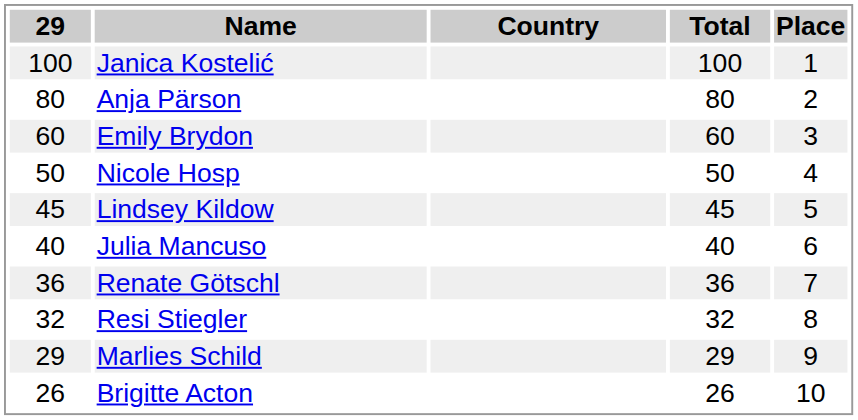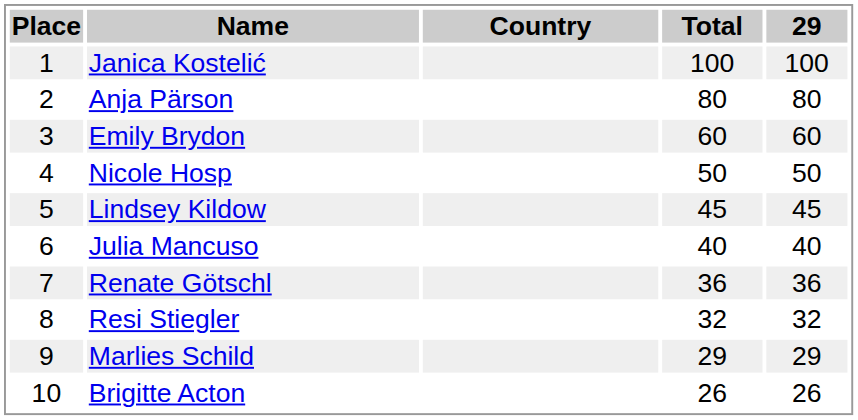 <table border="0" style="border: 1px solid #999; background-color:#FFFFFF; text-align:center; font-size:86%; line-height:15px;">
 <tr align="center" bgcolor="#CCCCCC">
-<th width=40>29</th>
+<th width=35>Place</th>
 <th width=170>Name</th>
 <th width=120>Country</th>
 <th width=50>Total</th>
-<th width=35>Place</th>
+<th width=40>29</th>
 </tr>
 <tr bgcolor="#EFEFEF">
-<td>100</td>
+<td>1</td>
 <td align="left"><a href='#'>Janica Kostelić</a></td>
 <td align="left"></td>
 <td>100</td>
-<td>1</td>
+<td>100</td>
 </tr>
 <tr>
-<td>80</td>
+<td>2</td>
 <td align="left"><a href='#'>Anja Pärson</a></td>
 <td align="left"></td>
 <td>80</td>
-<td>2</td>
+<td>80</td>
 </tr>
 <tr bgcolor="#EFEFEF">
-<td>60</td>
+<td>3</td>
 <td align="left"><a href='#'>Emily Brydon</a></td>
 <td align="left"></td>
 <td>60</td>
-<td>3</td>
+<td>60</td>
 </tr>
 <tr>
-<td>50</td>
+<td>4</td>
 <td align="left"><a href='#'>Nicole Hosp</a></td>
 <td align="left"></td>
 <td>50</td>
-<td>4</td>
+<td>50</td>
 </tr>
 <tr bgcolor="#EFEFEF">
-<td>45</td>
+<td>5</td>
 <td align="left"><a href='#'>Lindsey Kildow</a></td>
 <td align="left"></td>
 <td>45</td>
-<td>5</td>
+<td>45</td>
 </tr>
 <tr>
-<td>40</td>
+<td>6</td>
 <td align="left"><a href='#'>Julia Mancuso</a></td>
 <td align="left"></td>
 <td>40</td>
-<td>6</td>
+<td>40</td>
 </tr>
 <tr bgcolor="#EFEFEF">
-<td>36</td>
+<td>7</td>
 <td align="left"><a href='#'>Renate Götschl</a></td>
 <td align="left"></td>
 <td>36</td>
-<td>7</td>
+<td>36</td>
 </tr>
 <tr>
-<td>32</td>
+<td>8</td>
 <td align="left"><a href='#'>Resi Stiegler</a></td>
 <td align="left"></td>
 <td>32</td>
-<td>8</td>
+<td>32</td>
 </tr>
 <tr bgcolor="#EFEFEF">
-<td>29</td>
+<td>9</td>
 <td align="left"><a href='#'>Marlies Schild</a></td>
 <td align="left"></td>
 <td>29</td>
-<td>9</td>
+<td>29</td>
 </tr>
 <tr>
-<td>26</td>
+<td>10</td>
 <td align="left"><a href='#'>Brigitte Acton</a></td>
 <td align="left"></td>
 <td>26</td>
-<td>10</td>
+<td>26</td>
 </tr>
 </table>
